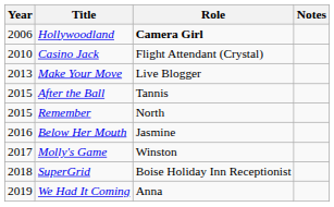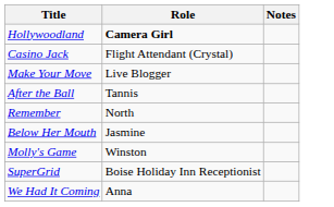 <table class="wikitable sortable">
 <tr>
-<th>Year</th>
 <th>Title</th>
 <th>Role</th>
 <th class="unsortable">Notes</th>
 </tr>
 <tr>
-<td>2006</td>
 <td><em><a href='#'>Hollywoodland</a></em></td>
 <td><strong>Camera Girl</strong></td>
 <td></td>
 </tr>
 <tr>
-<td>2010</td>
 <td><em><a href='#'>Casino Jack</a></em></td>
 <td>Flight Attendant (Crystal)</td>
 <td></td>
 </tr>
 <tr>
-<td>2013</td>
 <td><em><a href='#'>Make Your Move</a></em></td>
 <td>Live Blogger</td>
 <td></td>
 </tr>
 <tr>
-<td>2015</td>
 <td><em><a href='#'>After the Ball</a></em></td>
 <td>Tannis</td>
 <td></td>
 </tr>
 <tr>
-<td>2015</td>
 <td><em><a href='#'>Remember</a></em></td>
 <td>North</td>
 <td></td>
 </tr>
 <tr>
-<td>2016</td>
 <td><em><a href='#'>Below Her Mouth</a></em></td>
 <td>Jasmine</td>
 <td></td>
 </tr>
 <tr>
-<td>2017</td>
 <td><em><a href='#'>Molly's Game</a></em></td>
 <td>Winston</td>
 <td></td>
 </tr>
 <tr>
-<td>2018</td>
 <td><em><a href='#'>SuperGrid</a></em></td>
 <td>Boise Holiday Inn Receptionist</td>
 <td></td>
 </tr>
 <tr>
-<td>2019</td>
 <td><em><a href='#'>We Had It Coming</a></em></td>
 <td>Anna</td>
 <td></td>
 </tr>
 </table>
